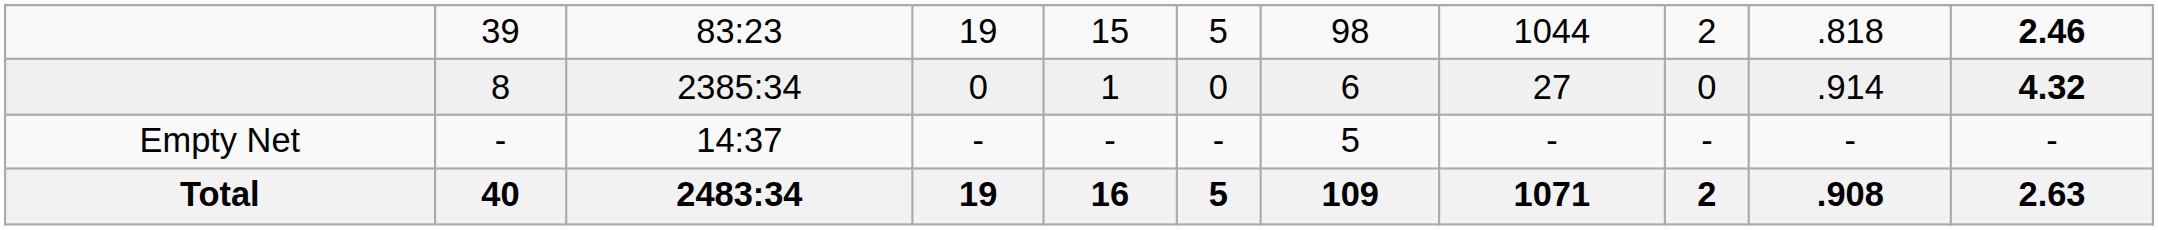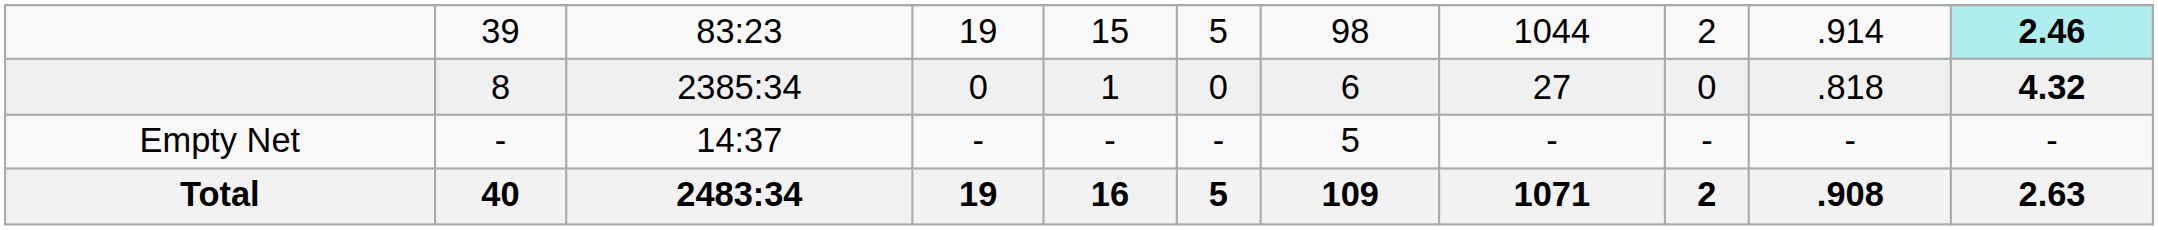 <table class="wikitable sortable" width ="1000">
 <tr align="center">
 </tr>
 <tr align="center">
 <td></td>
 <td>39</td>
 <td>83:23</td>
 <td>19</td>
 <td>15</td>
 <td>5</td>
 <td>98</td>
 <td>1044</td>
 <td>2</td>
-<td>.818</td>
-<td><strong>2.46</strong></td>
+<td>.914</td>
+<td style="background: paleturquoise;"><strong>2.46</strong></td>
 </tr>
 <tr align="center" bgcolor="f0f0f0">
 <td></td>
 <td>8</td>
 <td>2385:34</td>
 <td>0</td>
 <td>1</td>
 <td>0</td>
 <td>6</td>
 <td>27</td>
 <td>0</td>
-<td>.914</td>
+<td>.818</td>
 <td><strong>4.32</strong></td>
 </tr>
 <tr align="center" bgcolor="">
 <td>Empty Net</td>
 <td>-</td>
 <td>14:37</td>
 <td>-</td>
 <td>-</td>
 <td>-</td>
 <td>5</td>
 <td>-</td>
 <td>-</td>
 <td>-</td>
 <td>-</td>
 </tr>
 <tr>
 <th>Total</th>
 <th>40</th>
 <th>2483:34</th>
 <th>19</th>
 <th>16</th>
 <th>5</th>
 <th>109</th>
 <th>1071</th>
 <th>2</th>
 <th>.908</th>
 <th>2.63</th>
 </tr>
 </table>
